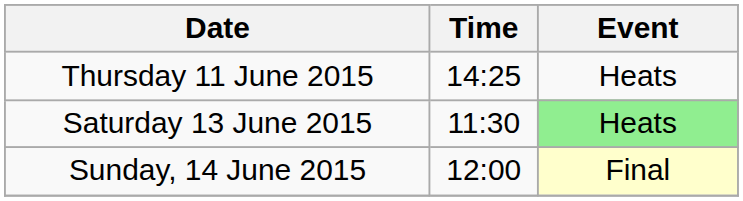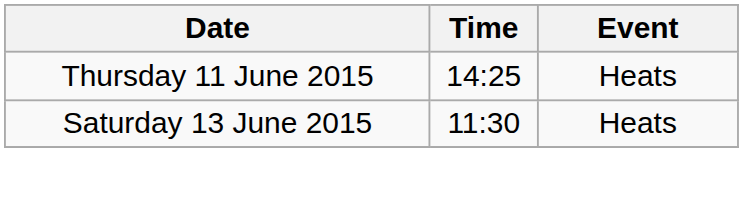 <table class = "wikitable" style="text-align:center;">
 <tr>
 <th width=220>Date</th>
 <th width=50>Time</th>
 <th width=100>Event</th>
 </tr>
 <tr>
 <td>Thursday 11 June 2015</td>
 <td>14:25</td>
 <td>Heats</td>
 </tr>
 <tr>
 <td>Saturday 13 June 2015</td>
 <td>11:30</td>
-<td style="background: lightgreen;">Heats</td>
-</tr>
-<tr>
-<td>Sunday, 14 June 2015</td>
-<td>12:00</td>
-<td bgcolor=ffffcc>Final</td>
+<td>Heats</td>
 </tr>
 <tr>
 </tr>
 </table>
